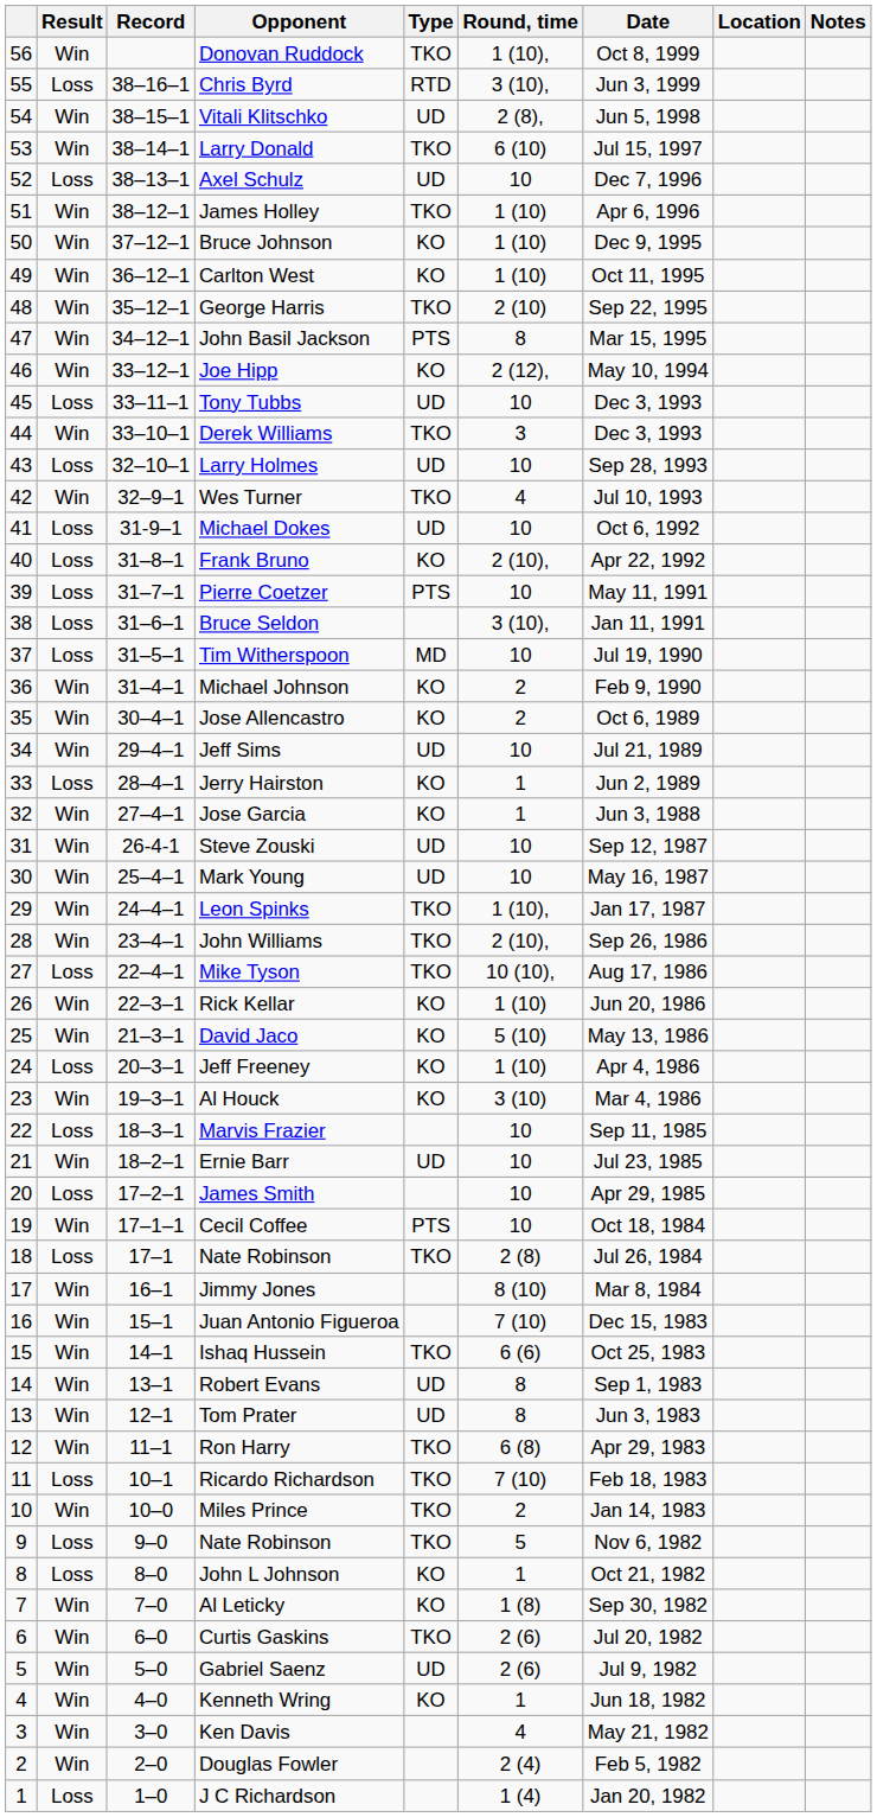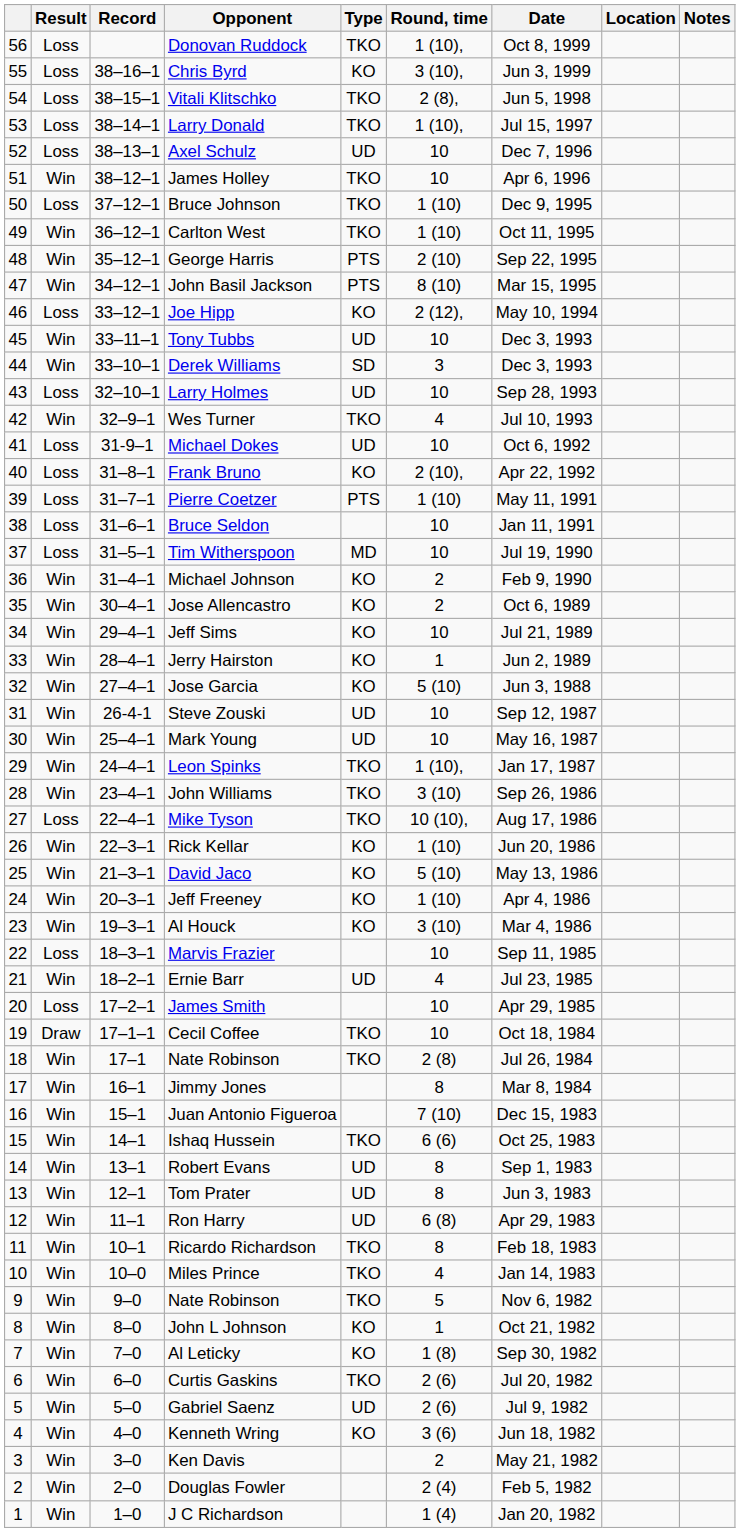 <table class="wikitable" style="text-align:center; font-size:95%">
 <tr>
 <th></th>
 <th>Result</th>
 <th>Record</th>
 <th>Opponent</th>
 <th>Type</th>
 <th>Round, time</th>
 <th>Date</th>
 <th>Location</th>
 <th>Notes</th>
 </tr>
 <tr>
 <td>56</td>
-<td>Win</td>
+<td>Loss</td>
 <td></td>
 <td style="text-align:left;"><a href='#'>Donovan Ruddock</a></td>
 <td>TKO</td>
 <td>1 (10), </td>
 <td>Oct 8, 1999</td>
 <td style="text-align:left;"></td>
 <td></td>
 </tr>
 <tr>
 <td>55</td>
 <td>Loss</td>
 <td>38–16–1</td>
 <td style="text-align:left;"><a href='#'>Chris Byrd</a></td>
-<td>RTD</td>
+<td>KO</td>
 <td>3 (10), </td>
 <td>Jun 3, 1999</td>
 <td style="text-align:left;"></td>
 <td></td>
 </tr>
 <tr>
 <td>54</td>
-<td>Win</td>
+<td>Loss</td>
 <td>38–15–1</td>
 <td style="text-align:left;"><a href='#'>Vitali Klitschko</a></td>
-<td>UD</td>
+<td>TKO</td>
 <td>2 (8), </td>
 <td>Jun 5, 1998</td>
 <td style="text-align:left;"></td>
 <td></td>
 </tr>
 <tr>
 <td>53</td>
-<td>Win</td>
+<td>Loss</td>
 <td>38–14–1</td>
 <td style="text-align:left;"><a href='#'>Larry Donald</a></td>
 <td>TKO</td>
-<td>6 (10)</td>
+<td>1 (10), </td>
 <td>Jul 15, 1997</td>
 <td style="text-align:left;"></td>
 <td></td>
 </tr>
 <tr>
 <td>52</td>
 <td>Loss</td>
 <td>38–13–1</td>
 <td style="text-align:left;"><a href='#'>Axel Schulz</a></td>
 <td>UD</td>
 <td>10</td>
 <td>Dec 7, 1996</td>
 <td style="text-align:left;"></td>
 </tr>
 <tr>
 <td>51</td>
 <td>Win</td>
 <td>38–12–1</td>
 <td style="text-align:left;">James Holley</td>
 <td>TKO</td>
-<td>1 (10)</td>
+<td>10</td>
 <td>Apr 6, 1996</td>
 <td style="text-align:left;"></td>
 <td></td>
 </tr>
 <tr>
 <td>50</td>
-<td>Win</td>
+<td>Loss</td>
 <td>37–12–1</td>
 <td style="text-align:left;">Bruce Johnson</td>
-<td>KO</td>
+<td>TKO</td>
 <td>1 (10)</td>
 <td>Dec 9, 1995</td>
 <td style="text-align:left;"></td>
 <td></td>
 </tr>
 <tr>
 <td>49</td>
 <td>Win</td>
 <td>36–12–1</td>
 <td style="text-align:left;">Carlton West</td>
-<td>KO</td>
+<td>TKO</td>
 <td>1 (10)</td>
 <td>Oct 11, 1995</td>
 <td style="text-align:left;"></td>
 <td></td>
 </tr>
 <tr>
 <td>48</td>
 <td>Win</td>
 <td>35–12–1</td>
 <td style="text-align:left;">George Harris</td>
-<td>TKO</td>
+<td>PTS</td>
 <td>2 (10)</td>
 <td>Sep 22, 1995</td>
 <td style="text-align:left;"></td>
 <td></td>
 </tr>
 <tr>
 <td>47</td>
 <td>Win</td>
 <td>34–12–1</td>
 <td style="text-align:left;">John Basil Jackson</td>
 <td>PTS</td>
-<td>8</td>
+<td>8 (10)</td>
 <td>Mar 15, 1995</td>
 <td style="text-align:left;"></td>
 <td></td>
 </tr>
 <tr>
 <td>46</td>
-<td>Win</td>
+<td>Loss</td>
 <td>33–12–1</td>
 <td style="text-align:left;"><a href='#'>Joe Hipp</a></td>
 <td>KO</td>
 <td>2 (12), </td>
 <td>May 10, 1994</td>
 <td style="text-align:left;"></td>
 <td style="text-align:left;"></td>
 </tr>
 <tr>
 <td>45</td>
-<td>Loss</td>
+<td>Win</td>
 <td>33–11–1</td>
 <td style="text-align:left;"><a href='#'>Tony Tubbs</a></td>
 <td>UD</td>
 <td>10</td>
 <td>Dec 3, 1993</td>
 <td style="text-align:left;"></td>
 <td></td>
 </tr>
 <tr>
 <td>44</td>
 <td>Win</td>
 <td>33–10–1</td>
 <td style="text-align:left;"><a href='#'>Derek Williams</a></td>
-<td>TKO</td>
+<td>SD</td>
 <td>3</td>
 <td>Dec 3, 1993</td>
 <td style="text-align:left;"></td>
 <td></td>
 </tr>
 <tr>
 <td>43</td>
 <td>Loss</td>
 <td>32–10–1</td>
 <td style="text-align:left;"><a href='#'>Larry Holmes</a></td>
 <td>UD</td>
 <td>10</td>
 <td>Sep 28, 1993</td>
 <td style="text-align:left;"></td>
 <td></td>
 </tr>
 <tr>
 <td>42</td>
 <td>Win</td>
 <td>32–9–1</td>
 <td style="text-align:left;">Wes Turner</td>
 <td>TKO</td>
 <td>4</td>
 <td>Jul 10, 1993</td>
 <td style="text-align:left;"></td>
 <td></td>
 </tr>
 <tr>
 <td>41</td>
 <td>Loss</td>
 <td>31-9–1</td>
 <td style="text-align:left;"><a href='#'>Michael Dokes</a></td>
 <td>UD</td>
 <td>10</td>
 <td>Oct 6, 1992</td>
 <td style="text-align:left;"></td>
 <td></td>
 </tr>
 <tr>
 <td>40</td>
 <td>Loss</td>
 <td>31–8–1</td>
 <td style="text-align:left;"><a href='#'>Frank Bruno</a></td>
 <td>KO</td>
 <td>2 (10), </td>
 <td>Apr 22, 1992</td>
 <td style="text-align:left;"></td>
 <td></td>
 </tr>
 <tr>
 <td>39</td>
 <td>Loss</td>
 <td>31–7–1</td>
 <td style="text-align:left;"><a href='#'>Pierre Coetzer</a></td>
 <td>PTS</td>
-<td>10</td>
+<td>1 (10)</td>
 <td>May 11, 1991</td>
 <td style="text-align:left;"></td>
 <td></td>
 </tr>
 <tr>
 <td>38</td>
 <td>Loss</td>
 <td>31–6–1</td>
 <td style="text-align:left;"><a href='#'>Bruce Seldon</a></td>
 <td></td>
-<td>3 (10), </td>
+<td>10</td>
 <td>Jan 11, 1991</td>
 <td style="text-align:left;"></td>
 <td></td>
 </tr>
 <tr>
 <td>37</td>
 <td>Loss</td>
 <td>31–5–1</td>
 <td style="text-align:left;"><a href='#'>Tim Witherspoon</a></td>
 <td>MD</td>
 <td>10</td>
 <td>Jul 19, 1990</td>
 <td style="text-align:left;"></td>
 <td></td>
 </tr>
 <tr>
 <td>36</td>
 <td>Win</td>
 <td>31–4–1</td>
 <td style="text-align:left;">Michael Johnson</td>
 <td>KO</td>
 <td>2</td>
 <td>Feb 9, 1990</td>
 <td style="text-align:left;"></td>
 <td></td>
 </tr>
 <tr>
 <td>35</td>
 <td>Win</td>
 <td>30–4–1</td>
 <td style="text-align:left;">Jose Allencastro</td>
 <td>KO</td>
 <td>2</td>
 <td>Oct 6, 1989</td>
 <td style="text-align:left;"></td>
 <td></td>
 </tr>
 <tr>
 <td>34</td>
 <td>Win</td>
 <td>29–4–1</td>
 <td style="text-align:left;">Jeff Sims</td>
-<td>UD</td>
+<td>KO</td>
 <td>10</td>
 <td>Jul 21, 1989</td>
 <td style="text-align:left;"></td>
 <td></td>
 </tr>
 <tr>
 <td>33</td>
-<td>Loss</td>
+<td>Win</td>
 <td>28–4–1</td>
 <td style="text-align:left;">Jerry Hairston</td>
 <td>KO</td>
 <td>1</td>
 <td>Jun 2, 1989</td>
 <td style="text-align:left;"></td>
 <td></td>
 </tr>
 <tr>
 <td>32</td>
 <td>Win</td>
 <td>27–4–1</td>
 <td style="text-align:left;">Jose Garcia</td>
 <td>KO</td>
-<td>1</td>
+<td>5 (10)</td>
 <td>Jun 3, 1988</td>
 <td style="text-align:left;"></td>
 <td></td>
 </tr>
 <tr>
 <td>31</td>
 <td>Win</td>
 <td>26-4-1</td>
 <td style="text-align:left;">Steve Zouski</td>
 <td>UD</td>
 <td>10</td>
 <td>Sep 12, 1987</td>
 <td style="text-align:left;"></td>
 <td></td>
 </tr>
 <tr>
 <td>30</td>
 <td>Win</td>
 <td>25–4–1</td>
 <td style="text-align:left;">Mark Young</td>
 <td>UD</td>
 <td>10</td>
 <td>May 16, 1987</td>
 <td style="text-align:left;"></td>
 <td></td>
 </tr>
 <tr>
 <td>29</td>
 <td>Win</td>
 <td>24–4–1</td>
 <td style="text-align:left;"><a href='#'>Leon Spinks</a></td>
 <td>TKO</td>
 <td>1 (10), </td>
 <td>Jan 17, 1987</td>
 <td style="text-align:left;"></td>
 <td></td>
 </tr>
 <tr>
 <td>28</td>
 <td>Win</td>
 <td>23–4–1</td>
 <td style="text-align:left;">John Williams</td>
 <td>TKO</td>
-<td>2 (10), </td>
+<td>3 (10)</td>
 <td>Sep 26, 1986</td>
 <td style="text-align:left;"></td>
 <td></td>
 </tr>
 <tr>
 <td>27</td>
 <td>Loss</td>
 <td>22–4–1</td>
 <td style="text-align:left;"><a href='#'>Mike Tyson</a></td>
 <td>TKO</td>
 <td>10 (10), </td>
 <td>Aug 17, 1986</td>
 <td style="text-align:left;"></td>
 <td></td>
 </tr>
 <tr>
 <td>26</td>
 <td>Win</td>
 <td>22–3–1</td>
 <td style="text-align:left;">Rick Kellar</td>
 <td>KO</td>
 <td>1 (10)</td>
 <td>Jun 20, 1986</td>
 <td style="text-align:left;"></td>
 <td></td>
 </tr>
 <tr>
 <td>25</td>
 <td>Win</td>
 <td>21–3–1</td>
 <td style="text-align:left;"><a href='#'>David Jaco</a></td>
 <td>KO</td>
 <td>5 (10)</td>
 <td>May 13, 1986</td>
 <td style="text-align:left;"></td>
 <td></td>
 </tr>
 <tr>
 <td>24</td>
-<td>Loss</td>
+<td>Win</td>
 <td>20–3–1</td>
 <td style="text-align:left;">Jeff Freeney</td>
 <td>KO</td>
 <td>1 (10)</td>
 <td>Apr 4, 1986</td>
 <td style="text-align:left;"></td>
 <td></td>
 </tr>
 <tr>
 <td>23</td>
 <td>Win</td>
 <td>19–3–1</td>
 <td style="text-align:left;">Al Houck</td>
 <td>KO</td>
 <td>3 (10)</td>
 <td>Mar 4, 1986</td>
 <td style="text-align:left;"></td>
 <td></td>
 </tr>
 <tr>
 <td>22</td>
 <td>Loss</td>
 <td>18–3–1</td>
 <td style="text-align:left;"><a href='#'>Marvis Frazier</a></td>
 <td></td>
 <td>10</td>
 <td>Sep 11, 1985</td>
 <td style="text-align:left;"></td>
 <td></td>
 </tr>
 <tr>
 <td>21</td>
 <td>Win</td>
 <td>18–2–1</td>
 <td style="text-align:left;">Ernie Barr</td>
 <td>UD</td>
-<td>10</td>
+<td>4</td>
 <td>Jul 23, 1985</td>
 <td style="text-align:left;"></td>
 <td></td>
 </tr>
 <tr>
 <td>20</td>
 <td>Loss</td>
 <td>17–2–1</td>
 <td style="text-align:left;"><a href='#'>James Smith</a></td>
 <td></td>
 <td>10</td>
 <td>Apr 29, 1985</td>
 <td style="text-align:left;"></td>
 <td></td>
 </tr>
 <tr>
 <td>19</td>
-<td>Win</td>
+<td>Draw</td>
 <td>17–1–1</td>
 <td style="text-align:left;">Cecil Coffee</td>
-<td>PTS</td>
+<td>TKO</td>
 <td>10</td>
 <td>Oct 18, 1984</td>
 <td style="text-align:left;"></td>
 <td></td>
 </tr>
 <tr>
 <td>18</td>
-<td>Loss</td>
+<td>Win</td>
 <td>17–1</td>
 <td style="text-align:left;">Nate Robinson</td>
 <td>TKO</td>
 <td>2 (8)</td>
 <td>Jul 26, 1984</td>
 <td style="text-align:left;"></td>
 <td></td>
 </tr>
 <tr>
 <td>17</td>
 <td>Win</td>
 <td>16–1</td>
 <td style="text-align:left;">Jimmy Jones</td>
 <td></td>
-<td>8 (10)</td>
+<td>8</td>
 <td>Mar 8, 1984</td>
 <td style="text-align:left;"></td>
 <td></td>
 </tr>
 <tr>
 <td>16</td>
 <td>Win</td>
 <td>15–1</td>
 <td style="text-align:left;">Juan Antonio Figueroa</td>
 <td></td>
 <td>7 (10)</td>
 <td>Dec 15, 1983</td>
 <td style="text-align:left;"></td>
 <td></td>
 </tr>
 <tr>
 <td>15</td>
 <td>Win</td>
 <td>14–1</td>
 <td style="text-align:left;">Ishaq Hussein</td>
 <td>TKO</td>
 <td>6 (6)</td>
 <td>Oct 25, 1983</td>
 <td style="text-align:left;"></td>
 <td></td>
 </tr>
 <tr>
 <td>14</td>
 <td>Win</td>
 <td>13–1</td>
 <td style="text-align:left;">Robert Evans</td>
 <td>UD</td>
 <td>8</td>
 <td>Sep 1, 1983</td>
 <td style="text-align:left;"></td>
 <td></td>
 </tr>
 <tr>
 <td>13</td>
 <td>Win</td>
 <td>12–1</td>
 <td style="text-align:left;">Tom Prater</td>
 <td>UD</td>
 <td>8</td>
 <td>Jun 3, 1983</td>
 <td style="text-align:left;"></td>
 <td></td>
 </tr>
 <tr>
 <td>12</td>
 <td>Win</td>
 <td>11–1</td>
 <td style="text-align:left;">Ron Harry</td>
-<td>TKO</td>
+<td>UD</td>
 <td>6 (8)</td>
 <td>Apr 29, 1983</td>
 <td style="text-align:left;"></td>
 <td></td>
 </tr>
 <tr>
 <td>11</td>
-<td>Loss</td>
+<td>Win</td>
 <td>10–1</td>
 <td style="text-align:left;">Ricardo Richardson</td>
 <td>TKO</td>
-<td>7 (10)</td>
+<td>8</td>
 <td>Feb 18, 1983</td>
 <td style="text-align:left;"></td>
 <td></td>
 </tr>
 <tr>
 <td>10</td>
 <td>Win</td>
 <td>10–0</td>
 <td style="text-align:left;">Miles Prince</td>
 <td>TKO</td>
-<td>2</td>
+<td>4</td>
 <td>Jan 14, 1983</td>
 <td style="text-align:left;"></td>
 <td></td>
 </tr>
 <tr>
 <td>9</td>
-<td>Loss</td>
+<td>Win</td>
 <td>9–0</td>
 <td style="text-align:left;">Nate Robinson</td>
 <td>TKO</td>
 <td>5</td>
 <td>Nov 6, 1982</td>
 <td style="text-align:left;"></td>
 <td></td>
 </tr>
 <tr>
 <td>8</td>
-<td>Loss</td>
+<td>Win</td>
 <td>8–0</td>
 <td style="text-align:left;">John L Johnson</td>
 <td>KO</td>
 <td>1</td>
 <td>Oct 21, 1982</td>
 <td style="text-align:left;"></td>
 <td></td>
 </tr>
 <tr>
 <td>7</td>
 <td>Win</td>
 <td>7–0</td>
 <td style="text-align:left;">Al Leticky</td>
 <td>KO</td>
 <td>1 (8)</td>
 <td>Sep 30, 1982</td>
 <td style="text-align:left;"></td>
 <td></td>
 </tr>
 <tr>
 <td>6</td>
 <td>Win</td>
 <td>6–0</td>
 <td style="text-align:left;">Curtis Gaskins</td>
 <td>TKO</td>
 <td>2 (6)</td>
 <td>Jul 20, 1982</td>
 <td style="text-align:left;"></td>
 <td></td>
 </tr>
 <tr>
 <td>5</td>
 <td>Win</td>
 <td>5–0</td>
 <td style="text-align:left;">Gabriel Saenz</td>
 <td>UD</td>
 <td>2 (6)</td>
 <td>Jul 9, 1982</td>
 <td style="text-align:left;"></td>
 <td></td>
 </tr>
 <tr>
 <td>4</td>
 <td>Win</td>
 <td>4–0</td>
 <td style="text-align:left;">Kenneth Wring</td>
 <td>KO</td>
-<td>1</td>
+<td>3 (6)</td>
 <td>Jun 18, 1982</td>
 <td style="text-align:left;"></td>
 <td></td>
 </tr>
 <tr>
 <td>3</td>
 <td>Win</td>
 <td>3–0</td>
 <td style="text-align:left;">Ken Davis</td>
 <td></td>
-<td>4</td>
+<td>2</td>
 <td>May 21, 1982</td>
 <td style="text-align:left;"></td>
 <td></td>
 </tr>
 <tr>
 <td>2</td>
 <td>Win</td>
 <td>2–0</td>
 <td style="text-align:left;">Douglas Fowler</td>
 <td></td>
 <td>2 (4)</td>
 <td>Feb 5, 1982</td>
 <td style="text-align:left;"></td>
 <td></td>
 </tr>
 <tr>
 <td>1</td>
-<td>Loss</td>
+<td>Win</td>
 <td>1–0</td>
 <td style="text-align:left;">J C Richardson</td>
 <td></td>
 <td>1 (4)</td>
 <td>Jan 20, 1982</td>
 <td style="text-align:left;"></td>
 <td></td>
 </tr>
 </table>
